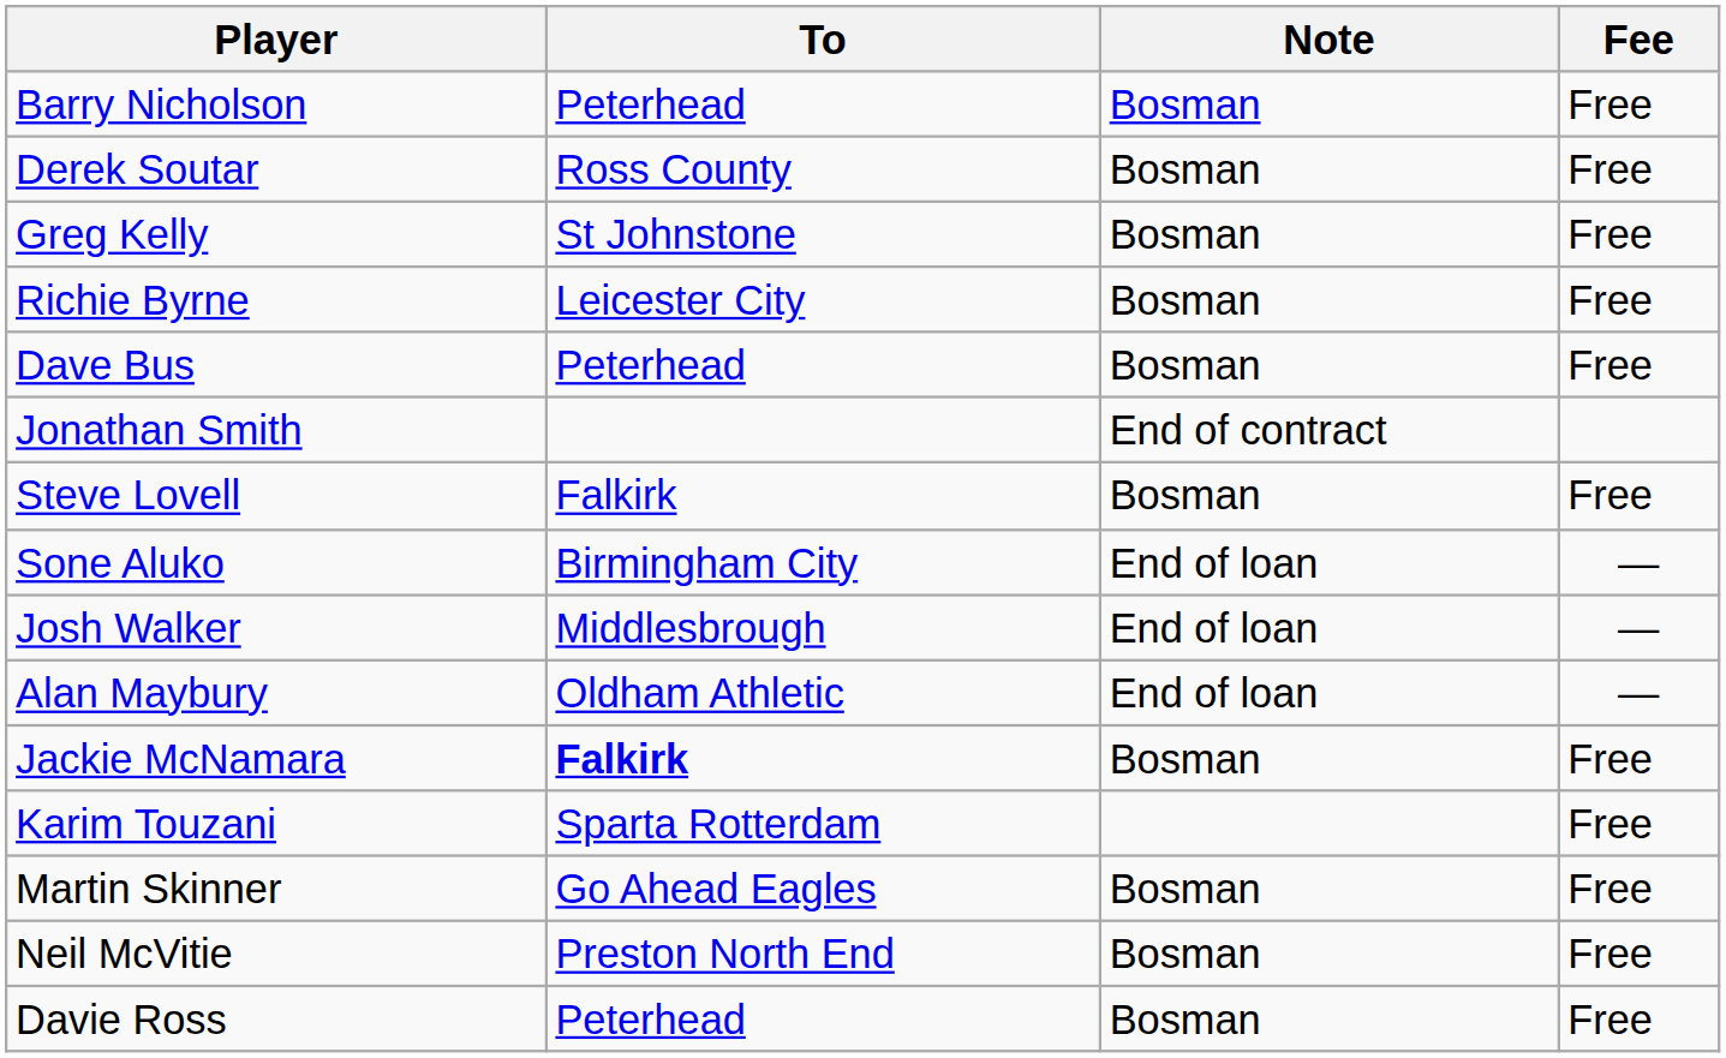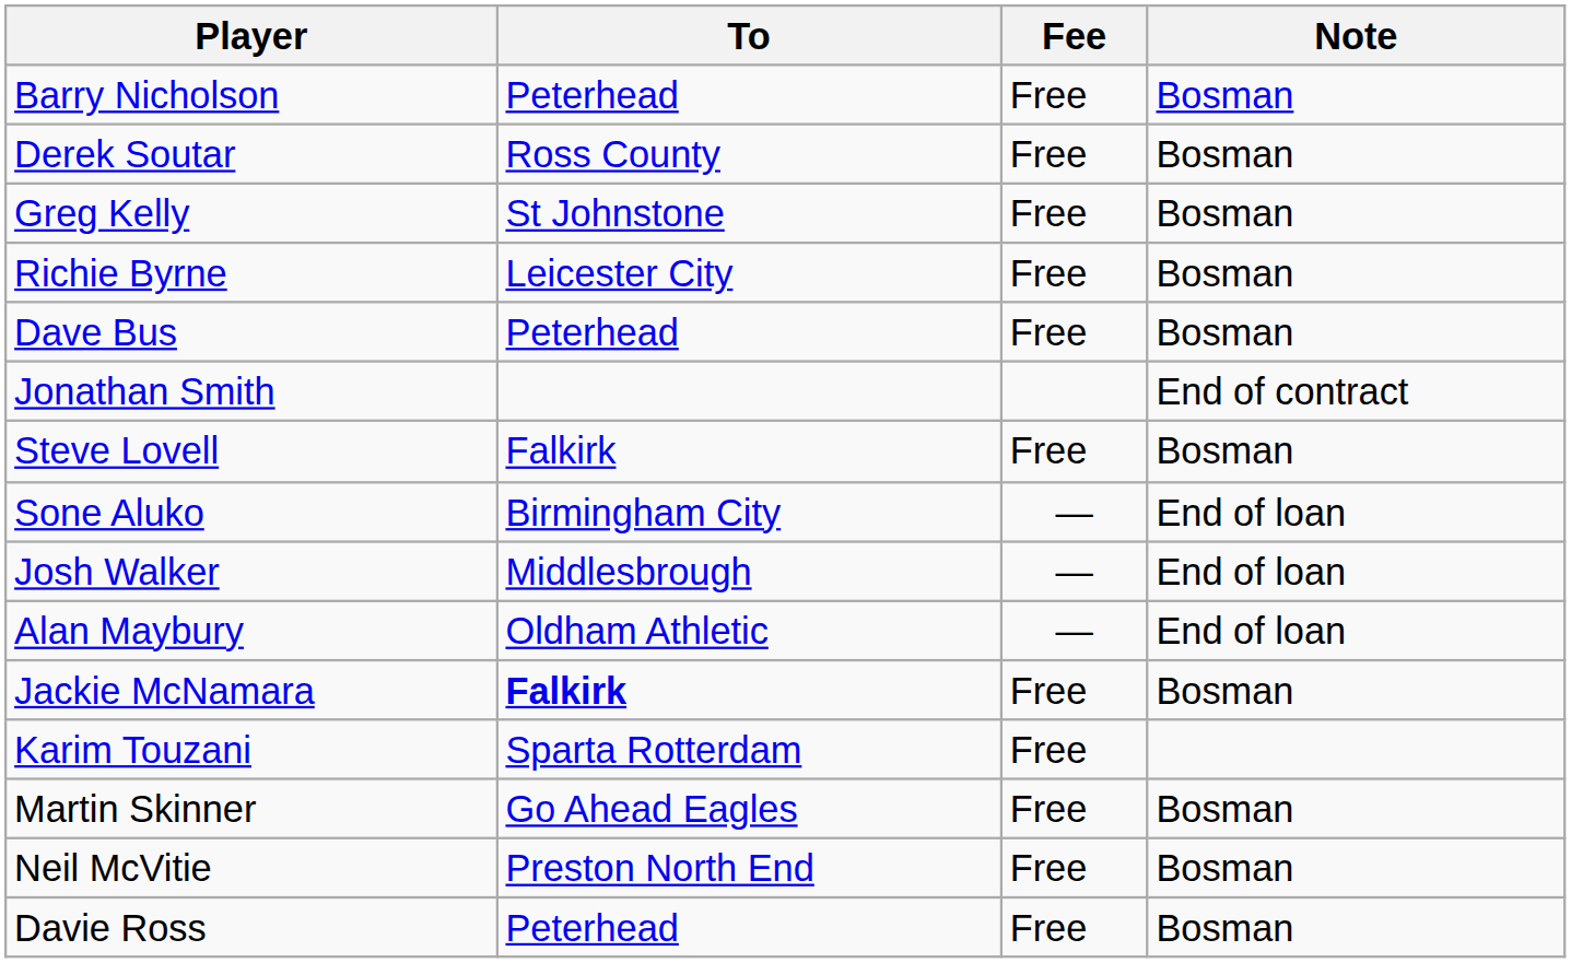 <table class="wikitable" style="text-align:center; font-size:95%; width:50%; text-align:left">
 <tr>
 <th>Player</th>
 <th>To</th>
+<th>Fee</th>
 <th>Note</th>
-<th>Fee</th>
 </tr>
 <tr>
 <td> <a href='#'>Barry Nicholson</a></td>
 <td> <a href='#'>Peterhead</a></td>
+<td>Free</td>
 <td><a href='#'>Bosman</a></td>
-<td>Free</td>
 </tr>
 <tr>
 <td> <a href='#'>Derek Soutar</a></td>
 <td> <a href='#'>Ross County</a></td>
+<td>Free</td>
 <td>Bosman</td>
-<td>Free</td>
 </tr>
 <tr>
 <td> <a href='#'>Greg Kelly</a></td>
 <td> <a href='#'>St Johnstone</a></td>
+<td>Free</td>
 <td>Bosman</td>
-<td>Free</td>
 </tr>
 <tr>
 <td> <a href='#'>Richie Byrne</a></td>
 <td> <a href='#'>Leicester City</a></td>
+<td>Free</td>
 <td>Bosman</td>
-<td>Free</td>
 </tr>
 <tr>
 <td> <a href='#'>Dave Bus</a></td>
 <td> <a href='#'>Peterhead</a></td>
+<td>Free</td>
 <td>Bosman</td>
-<td>Free</td>
 </tr>
 <tr>
 <td> <a href='#'>Jonathan Smith</a></td>
 <td></td>
+<td></td>
 <td>End of contract</td>
-<td></td>
 </tr>
 <tr>
 <td> <a href='#'>Steve Lovell</a></td>
 <td> <a href='#'>Falkirk</a></td>
+<td>Free</td>
 <td>Bosman</td>
-<td>Free</td>
 </tr>
 <tr>
 <td> <a href='#'>Sone Aluko</a></td>
 <td> <a href='#'>Birmingham City</a></td>
+<td align=center>—</td>
 <td>End of loan</td>
-<td align=center>—</td>
 </tr>
 <tr>
 <td> <a href='#'>Josh Walker</a></td>
 <td> <a href='#'>Middlesbrough</a></td>
+<td align=center>—</td>
 <td>End of loan</td>
-<td align=center>—</td>
 </tr>
 <tr>
 <td> <a href='#'>Alan Maybury</a></td>
 <td> <a href='#'>Oldham Athletic</a></td>
+<td align=center>—</td>
 <td>End of loan</td>
-<td align=center>—</td>
 </tr>
 <tr>
 <td> <a href='#'>Jackie McNamara</a></td>
 <td><strong> <a href='#'>Falkirk</a></strong></td>
+<td>Free</td>
 <td>Bosman</td>
-<td>Free</td>
 </tr>
 <tr>
 <td> <a href='#'>Karim Touzani</a></td>
 <td> <a href='#'>Sparta Rotterdam</a></td>
+<td>Free</td>
 <td></td>
-<td>Free</td>
 </tr>
 <tr>
 <td> Martin Skinner</td>
 <td> <a href='#'>Go Ahead Eagles</a></td>
+<td>Free</td>
 <td>Bosman</td>
-<td>Free</td>
 </tr>
 <tr>
 <td> Neil McVitie</td>
 <td> <a href='#'>Preston North End</a></td>
+<td>Free</td>
 <td>Bosman</td>
-<td>Free</td>
 </tr>
 <tr>
 <td> Davie Ross</td>
 <td> <a href='#'>Peterhead</a></td>
+<td>Free</td>
 <td>Bosman</td>
-<td>Free</td>
 </tr>
 </table>
